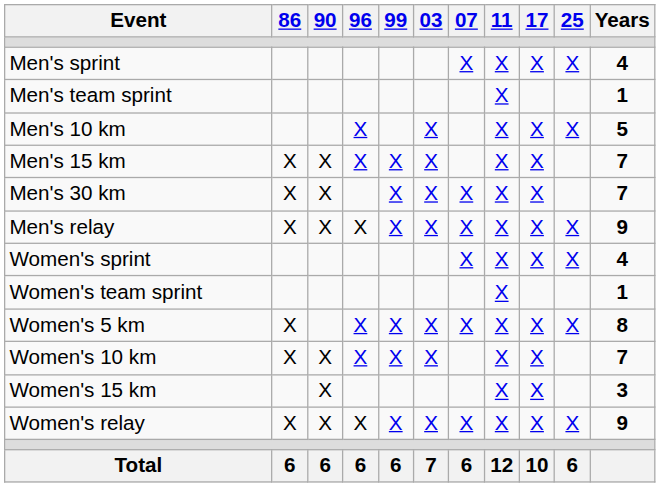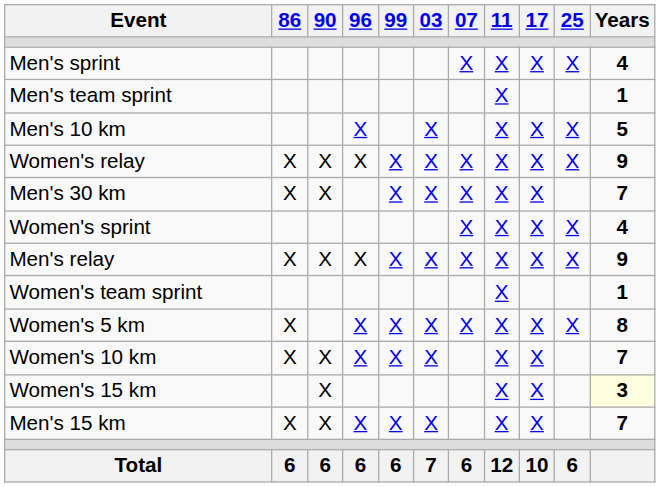 <table class="wikitable" style="text-align:center">
 <tr>
 <th width=200>Event</th>
 <th width=20><a href='#'>86</a></th>
 <th width=20><a href='#'>90</a></th>
 <th width=20><a href='#'>96</a></th>
 <th width=20><a href='#'>99</a></th>
 <th width=20><a href='#'>03</a></th>
 <th width=20><a href='#'>07</a></th>
 <th width=20><a href='#'>11</a></th>
 <th width=20><a href='#'>17</a></th>
 <th width=20><a href='#'>25</a></th>
 <th width=40>Years</th>
 </tr>
 <tr bgcolor=#DDDDDD>
 <td colspan=11></td>
 </tr>
 <tr>
 <td align=left>Men's sprint</td>
 <td></td>
 <td></td>
 <td></td>
 <td></td>
 <td></td>
 <td><a href='#'>X</a></td>
 <td><a href='#'>X</a></td>
 <td><a href='#'>X</a></td>
 <td><a href='#'>X</a></td>
 <td><strong>4</strong></td>
 </tr>
 <tr>
 <td align=left>Men's team sprint</td>
 <td></td>
 <td></td>
 <td></td>
 <td></td>
 <td></td>
 <td></td>
 <td><a href='#'>X</a></td>
 <td></td>
 <td></td>
 <td><strong>1</strong></td>
 </tr>
 <tr>
 <td align=left>Men's 10 km</td>
 <td></td>
 <td></td>
 <td><a href='#'>X</a></td>
 <td></td>
 <td><a href='#'>X</a></td>
 <td></td>
 <td><a href='#'>X</a></td>
 <td><a href='#'>X</a></td>
 <td><a href='#'>X</a></td>
 <td><strong>5</strong></td>
 </tr>
 <tr>
-<td align=left>Men's 15 km</td>
+<td align=left>Women's relay</td>
+<td>X</td>
 <td>X</td>
 <td>X</td>
 <td><a href='#'>X</a></td>
 <td><a href='#'>X</a></td>
 <td><a href='#'>X</a></td>
-<td></td>
 <td><a href='#'>X</a></td>
 <td><a href='#'>X</a></td>
-<td></td>
-<td><strong>7</strong></td>
+<td><a href='#'>X</a></td>
+<td><strong>9</strong></td>
 </tr>
 <tr>
 <td align=left>Men's 30 km</td>
 <td>X</td>
 <td>X</td>
 <td></td>
 <td><a href='#'>X</a></td>
 <td><a href='#'>X</a></td>
 <td><a href='#'>X</a></td>
 <td><a href='#'>X</a></td>
 <td><a href='#'>X</a></td>
 <td></td>
 <td><strong>7</strong></td>
 </tr>
 <tr>
+<td align=left>Women's sprint</td>
+<td></td>
+<td></td>
+<td></td>
+<td></td>
+<td></td>
+<td><a href='#'>X</a></td>
+<td><a href='#'>X</a></td>
+<td><a href='#'>X</a></td>
+<td><a href='#'>X</a></td>
+<td><strong>4</strong></td>
+</tr>
+<tr>
 <td align=left>Men's relay</td>
 <td>X</td>
 <td>X</td>
 <td>X</td>
 <td><a href='#'>X</a></td>
 <td><a href='#'>X</a></td>
 <td><a href='#'>X</a></td>
 <td><a href='#'>X</a></td>
 <td><a href='#'>X</a></td>
 <td><a href='#'>X</a></td>
 <td><strong>9</strong></td>
-</tr>
-<tr>
-<td align=left>Women's sprint</td>
-<td></td>
-<td></td>
-<td></td>
-<td></td>
-<td></td>
-<td><a href='#'>X</a></td>
-<td><a href='#'>X</a></td>
-<td><a href='#'>X</a></td>
-<td><a href='#'>X</a></td>
-<td><strong>4</strong></td>
 </tr>
 <tr>
 <td align=left>Women's team sprint</td>
 <td></td>
 <td></td>
 <td></td>
 <td></td>
 <td></td>
 <td></td>
 <td><a href='#'>X</a></td>
 <td></td>
 <td></td>
 <td><strong>1</strong></td>
 </tr>
 <tr>
 <td align=left>Women's 5 km</td>
 <td>X</td>
 <td></td>
 <td><a href='#'>X</a></td>
 <td><a href='#'>X</a></td>
 <td><a href='#'>X</a></td>
 <td><a href='#'>X</a></td>
 <td><a href='#'>X</a></td>
 <td><a href='#'>X</a></td>
 <td><a href='#'>X</a></td>
 <td><strong>8</strong></td>
 </tr>
 <tr>
 <td align=left>Women's 10 km</td>
 <td>X</td>
 <td>X</td>
 <td><a href='#'>X</a></td>
 <td><a href='#'>X</a></td>
 <td><a href='#'>X</a></td>
 <td></td>
 <td><a href='#'>X</a></td>
 <td><a href='#'>X</a></td>
 <td></td>
 <td><strong>7</strong></td>
 </tr>
 <tr>
 <td align=left>Women's 15 km</td>
 <td></td>
 <td>X</td>
 <td></td>
 <td></td>
 <td></td>
 <td></td>
 <td><a href='#'>X</a></td>
 <td><a href='#'>X</a></td>
 <td></td>
-<td><strong>3</strong></td>
+<td style="background: lightyellow;"><strong>3</strong></td>
 </tr>
 <tr>
-<td align=left>Women's relay</td>
-<td>X</td>
+<td align=left>Men's 15 km</td>
 <td>X</td>
 <td>X</td>
 <td><a href='#'>X</a></td>
 <td><a href='#'>X</a></td>
 <td><a href='#'>X</a></td>
+<td></td>
 <td><a href='#'>X</a></td>
 <td><a href='#'>X</a></td>
-<td><a href='#'>X</a></td>
-<td><strong>9</strong></td>
+<td></td>
+<td><strong>7</strong></td>
 </tr>
 <tr bgcolor=#DDDDDD>
 <td colspan=11></td>
 </tr>
 <tr>
 <th>Total</th>
 <th>6</th>
 <th>6</th>
 <th>6</th>
 <th>6</th>
 <th>7</th>
 <th>6</th>
 <th>12</th>
 <th>10</th>
 <th>6</th>
 <th></th>
 </tr>
 </table>
